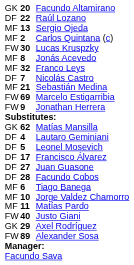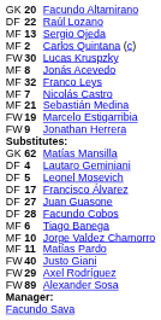 <table cellspacing="0" cellpadding="0" style="font-size:90%; margin:0.2em auto;">
 <tr>
 <th width="25"></th>
 <th width="25"></th>
 </tr>
 <tr>
 <td>GK</td>
 <td><strong>20</strong></td>
 <td> <a href='#'>Facundo Altamirano</a></td>
 </tr>
 <tr>
 <td>DF</td>
 <td><strong>22</strong></td>
 <td> <a href='#'>Raúl Lozano</a></td>
 </tr>
 <tr>
 <td>MF</td>
 <td><strong>13</strong></td>
 <td> <a href='#'>Sergio Ojeda</a></td>
 <td></td>
 <td></td>
 </tr>
 <tr>
 <td>MF</td>
 <td><strong>2</strong></td>
 <td> <a href='#'>Carlos Quintana</a> (<a href='#'>c</a>)</td>
 <td></td>
 </tr>
 <tr>
 <td>FW</td>
 <td><strong>30</strong></td>
 <td> <a href='#'>Lucas Kruspzky</a></td>
 <td></td>
 </tr>
 <tr>
 <td>MF</td>
 <td><strong>8</strong></td>
 <td> <a href='#'>Jonás Acevedo</a></td>
 <td></td>
 <td></td>
 </tr>
 <tr>
 <td>MF</td>
 <td><strong>32</strong></td>
 <td> <a href='#'>Franco Leys</a></td>
 <td></td>
 <td></td>
 </tr>
 <tr>
-<td>DF</td>
+<td>MF</td>
 <td><strong>7</strong></td>
 <td> <a href='#'>Nicolás Castro</a></td>
 </tr>
 <tr>
 <td>MF</td>
 <td><strong>21</strong></td>
 <td> <a href='#'>Sebastián Medina</a></td>
 <td></td>
 <td></td>
 </tr>
 <tr>
 <td>FW</td>
-<td><strong>69</strong></td>
+<td><strong>19</strong></td>
 <td> <a href='#'>Marcelo Estigarribia</a></td>
 </tr>
 <tr>
 <td>FW</td>
 <td><strong>9</strong></td>
 <td> <a href='#'>Jonathan Herrera</a></td>
 <td></td>
 <td></td>
 </tr>
 <tr>
 <td colspan=3><strong>Substitutes:</strong></td>
 </tr>
 <tr>
 <td>GK</td>
 <td><strong>62</strong></td>
 <td> <a href='#'>Matías Mansilla</a></td>
 </tr>
 <tr>
 <td>DF</td>
 <td><strong>4</strong></td>
 <td> <a href='#'>Lautaro Geminiani</a></td>
 </tr>
 <tr>
 <td>DF</td>
 <td><strong>5</strong></td>
 <td> <a href='#'>Leonel Mosevich</a></td>
 <td></td>
 <td></td>
 </tr>
 <tr>
 <td>DF</td>
 <td><strong>17</strong></td>
 <td> <a href='#'>Francisco Álvarez</a></td>
 </tr>
 <tr>
 <td>DF</td>
 <td><strong>27</strong></td>
 <td> <a href='#'>Juan Guasone</a></td>
 <td></td>
 <td></td>
 </tr>
 <tr>
 <td>DF</td>
 <td><strong>28</strong></td>
 <td> <a href='#'>Facundo Cobos</a></td>
 </tr>
 <tr>
 <td>MF</td>
 <td><strong>6</strong></td>
 <td> <a href='#'>Tiago Banega</a></td>
 <td></td>
 <td></td>
 </tr>
 <tr>
 <td>MF</td>
 <td><strong>10</strong></td>
 <td> <a href='#'>Jorge Valdez Chamorro</a></td>
 </tr>
 <tr>
 <td>MF</td>
 <td><strong>11</strong></td>
 <td> <a href='#'>Matías Pardo</a></td>
 </tr>
 <tr>
 <td>FW</td>
 <td><strong>40</strong></td>
 <td> <a href='#'>Justo Giani</a></td>
 <td></td>
 <td></td>
 </tr>
 <tr>
-<td>GK</td>
+<td>FW</td>
 <td><strong>29</strong></td>
 <td> <a href='#'>Axel Rodríguez</a></td>
 <td></td>
 <td></td>
 </tr>
 <tr>
 <td>FW</td>
 <td><strong>89</strong></td>
 <td> <a href='#'>Alexander Sosa</a></td>
 </tr>
 <tr>
 <td colspan=3><strong>Manager:</strong></td>
 </tr>
 <tr>
 <td colspan="4"> <a href='#'>Facundo Sava</a></td>
 </tr>
 </table>
